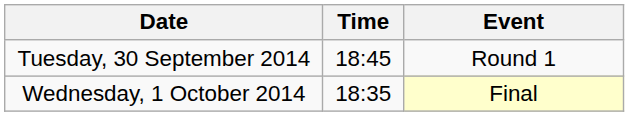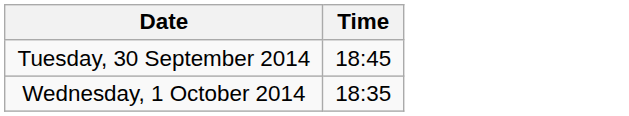 <table class = "wikitable" style="text-align:center;">
 <tr>
 <th width=220>Date</th>
 <th width=50>Time</th>
-<th width=150>Event</th>
 </tr>
 <tr>
 <td>Tuesday, 30 September 2014</td>
 <td>18:45</td>
-<td>Round 1</td>
 </tr>
 <tr>
 <td>Wednesday, 1 October 2014</td>
 <td>18:35</td>
-<td bgcolor=ffffcc>Final</td>
 </tr>
 </table>
